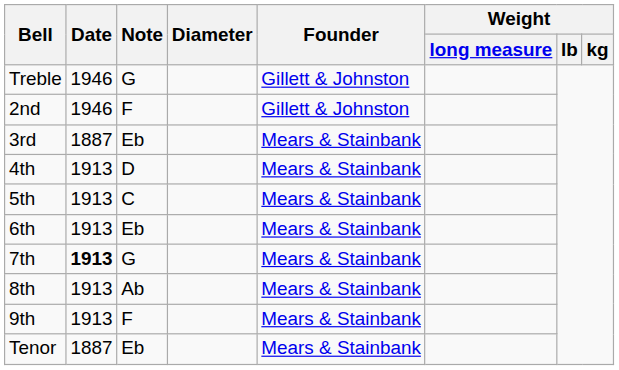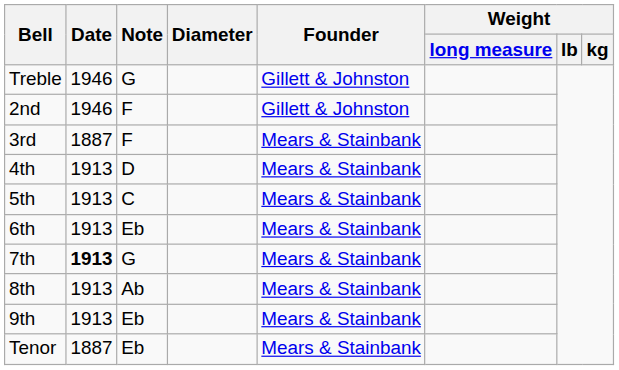 <table class="wikitable sortable">
 <tr>
 <th rowspan=2>Bell</th>
 <th rowspan=2>Date</th>
 <th rowspan=2>Note</th>
 <th rowspan=2>Diameter</th>
 <th rowspan=2>Founder</th>
 <th colspan=3>Weight</th>
 </tr>
 <tr>
 <th><a href='#'>long measure</a></th>
 <th>lb</th>
 <th>kg</th>
 </tr>
 <tr>
 <td>Treble</td>
 <td>1946</td>
 <td>G</td>
 <td></td>
 <td><a href='#'>Gillett & Johnston</a></td>
 <td></td>
 </tr>
 <tr>
 <td>2nd</td>
 <td>1946</td>
 <td>F</td>
 <td></td>
 <td><a href='#'>Gillett & Johnston</a></td>
 <td></td>
 </tr>
 <tr>
 <td>3rd</td>
 <td>1887</td>
-<td>Eb</td>
+<td>F</td>
 <td></td>
 <td><a href='#'>Mears & Stainbank</a></td>
 <td></td>
 </tr>
 <tr>
 <td>4th</td>
 <td>1913</td>
 <td>D</td>
 <td></td>
 <td><a href='#'>Mears & Stainbank</a></td>
 <td></td>
 </tr>
 <tr>
 <td>5th</td>
 <td>1913</td>
 <td>C</td>
 <td></td>
 <td><a href='#'>Mears & Stainbank</a></td>
 <td></td>
 </tr>
 <tr>
 <td>6th</td>
 <td>1913</td>
 <td>Eb</td>
 <td></td>
 <td><a href='#'>Mears & Stainbank</a></td>
 <td></td>
 </tr>
 <tr>
 <td>7th</td>
 <td><strong>1913</strong></td>
 <td>G</td>
 <td></td>
 <td><a href='#'>Mears & Stainbank</a></td>
 <td></td>
 </tr>
 <tr>
 <td>8th</td>
 <td>1913</td>
 <td>Ab</td>
 <td></td>
 <td><a href='#'>Mears & Stainbank</a></td>
 <td></td>
 </tr>
 <tr>
 <td>9th</td>
 <td>1913</td>
-<td>F</td>
+<td>Eb</td>
 <td></td>
 <td><a href='#'>Mears & Stainbank</a></td>
 <td></td>
 </tr>
 <tr>
 <td>Tenor</td>
 <td>1887</td>
 <td>Eb</td>
 <td></td>
 <td><a href='#'>Mears & Stainbank</a></td>
 <td></td>
 </tr>
 </table>
